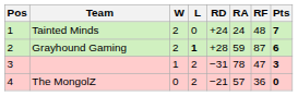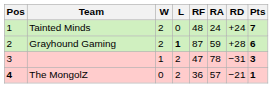 <table class="wikitable">
 <tr>
 <th width="20px">Pos</th>
 <th width="200px">Team</th>
 <th width="20px">W</th>
 <th width="20px">L</th>
+<th width="20px">RF</th>
+<th width="20px">RA</th>
 <th width="20px">RD</th>
-<th width="20px">RA</th>
-<th width="20px">RF</th>
 <th width="20px">Pts</th>
 </tr>
 <tr style="background: #D0F0C0;">
 <td>1</td>
 <td>Tainted Minds</td>
 <td>2</td>
 <td>0</td>
+<td>48</td>
+<td>24</td>
 <td>+24</td>
-<td>24</td>
-<td>48</td>
 <td><strong>7</strong></td>
 </tr>
 <tr style="background: #D0F0C0;">
 <td>2</td>
 <td>Grayhound Gaming</td>
 <td>2</td>
 <td><strong>1</strong></td>
+<td>87</td>
+<td>59</td>
 <td>+28</td>
-<td>59</td>
-<td>87</td>
 <td><strong>6</strong></td>
 </tr>
 <tr style="background: #FFCCCC;">
 <td>3</td>
 <td></td>
 <td>1</td>
 <td>2</td>
+<td>47</td>
+<td>78</td>
 <td>−31</td>
-<td>78</td>
-<td>47</td>
 <td><strong>3</strong></td>
 </tr>
 <tr style="background: #FFCCCC;">
-<td>4</td>
+<td><strong>4</strong></td>
 <td>The MongolZ</td>
 <td>0</td>
 <td>2</td>
+<td>36</td>
+<td>57</td>
 <td>−21</td>
-<td>57</td>
-<td>36</td>
-<td><strong>0</strong></td>
+<td><strong>1</strong></td>
 </tr>
 </table>
